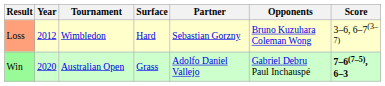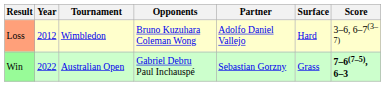 <table class="sortable wikitable" style=font-size:97%>
 <tr>
 <th>Result</th>
 <th>Year</th>
 <th style="width:130px">Tournament</th>
+<th style="width:150px">Opponents</th>
+<th style="width:150px">Partner</th>
 <th>Surface</th>
-<th style="width:150px">Partner</th>
-<th style="width:150px">Opponents</th>
 <th style="width:90px" class="unsortable">Score</th>
 </tr>
 <tr style="background:#ffc;">
 <td style="background:#ffa07a;">Loss</td>
 <td><a href='#'>2012</a></td>
 <td><a href='#'>Wimbledon</a></td>
+<td> <a href='#'>Bruno Kuzuhara</a><br> <a href='#'>Coleman Wong</a></td>
+<td> <a href='#'>Adolfo Daniel Vallejo</a></td>
 <td><a href='#'>Hard</a></td>
-<td> <a href='#'>Sebastian Gorzny</a></td>
-<td> <a href='#'>Bruno Kuzuhara</a><br> <a href='#'>Coleman Wong</a></td>
 <td>3–6, 6–7<sup>(3–7)</sup></td>
 </tr>
 <tr bgcolor=ccffcc>
 <td style="background:#98fb98;">Win</td>
-<td><a href='#'>2020</a></td>
+<td><a href='#'>2022</a></td>
 <td><a href='#'>Australian Open</a></td>
+<td> <a href='#'>Gabriel Debru</a><br> Paul Inchauspé</td>
+<td> <a href='#'>Sebastian Gorzny</a></td>
 <td><a href='#'>Grass</a></td>
-<td> <a href='#'>Adolfo Daniel Vallejo</a></td>
-<td> <a href='#'>Gabriel Debru</a><br> Paul Inchauspé</td>
 <td><strong>7–6<sup>(7–5)</sup>, 6–3</strong></td>
 </tr>
 </table>
